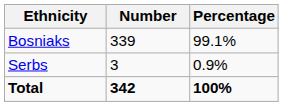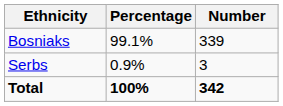 <table class="wikitable">
 <tr>
 <th width="100px">Ethnicity</th>
+<th width="80px">Percentage</th>
 <th width="80px">Number</th>
-<th width="80px">Percentage</th>
 </tr>
 <tr>
 <td><a href='#'>Bosniaks</a></td>
+<td>99.1%</td>
 <td>339</td>
-<td>99.1%</td>
 </tr>
 <tr>
 <td><a href='#'>Serbs</a></td>
+<td>0.9%</td>
 <td>3</td>
-<td>0.9%</td>
 </tr>
 <tr>
 <td><strong>Total</strong></td>
+<td><strong>100%</strong></td>
 <td><strong>342</strong></td>
-<td><strong>100%</strong></td>
 </tr>
 </table>
